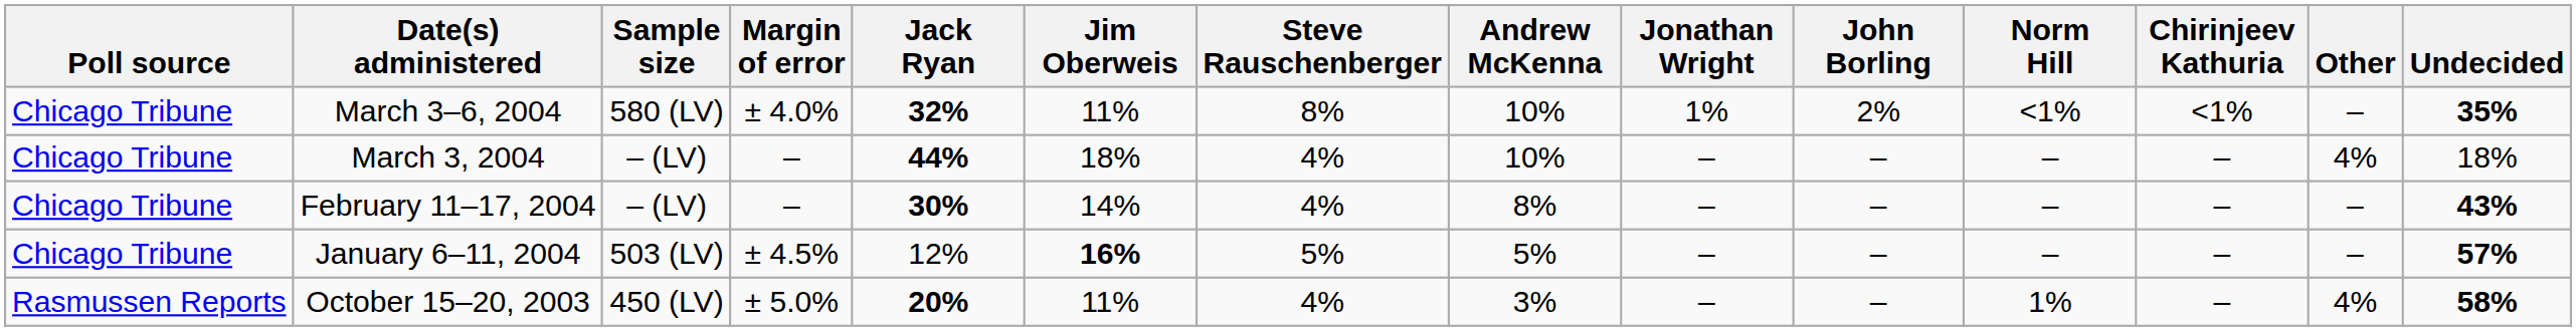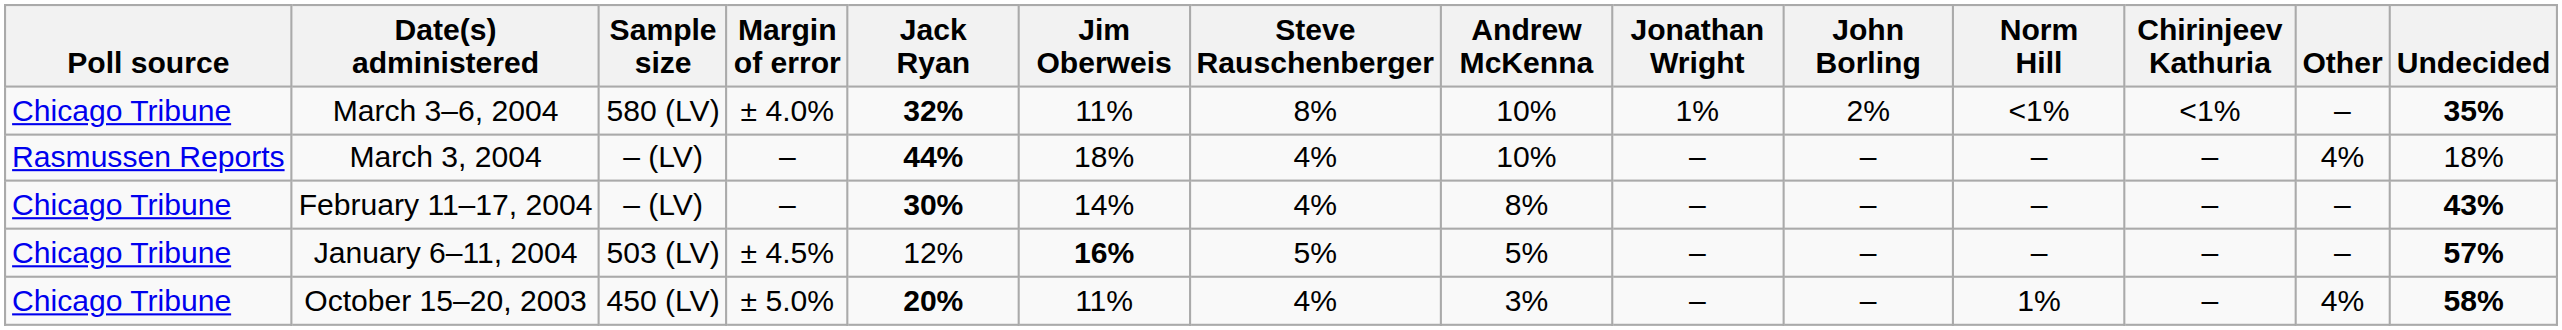 <table class="wikitable" style="font-size:90%;text-align:center;">
 <tr style="vertical-align:bottom">
 <th>Poll source</th>
 <th>Date(s)<br>administered</th>
 <th>Sample<br>size</th>
 <th>Margin<br>of error</th>
 <th style="width:75px;">Jack<br>Ryan</th>
 <th style="width:75px;">Jim<br>Oberweis</th>
 <th style="width:75px;">Steve<br>Rauschenberger</th>
 <th style="width:75px;">Andrew<br>McKenna</th>
 <th style="width:75px;">Jonathan<br>Wright</th>
 <th style="width:75px;">John<br>Borling</th>
 <th style="width:75px;">Norm<br>Hill</th>
 <th style="width:75px;">Chirinjeev<br>Kathuria</th>
 <th>Other</th>
 <th>Undecided</th>
 </tr>
 <tr>
 <td style="text-align:left;"><a href='#'>Chicago Tribune</a></td>
 <td>March 3–6, 2004</td>
 <td>580 (LV)</td>
 <td>± 4.0%</td>
 <td><strong>32%</strong></td>
 <td>11%</td>
 <td>8%</td>
 <td>10%</td>
 <td>1%</td>
 <td>2%</td>
 <td><1%</td>
 <td><1%</td>
 <td>–</td>
 <td><strong>35%</strong></td>
 </tr>
 <tr>
-<td style="text-align:left;"><a href='#'>Chicago Tribune</a></td>
+<td style="text-align:left;"><a href='#'>Rasmussen Reports</a></td>
 <td>March 3, 2004</td>
 <td>– (LV)</td>
 <td>–</td>
 <td><strong>44%</strong></td>
 <td>18%</td>
 <td>4%</td>
 <td>10%</td>
 <td>–</td>
 <td>–</td>
 <td>–</td>
 <td>–</td>
 <td>4%</td>
 <td>18%</td>
 </tr>
 <tr>
 <td style="text-align:left;"><a href='#'>Chicago Tribune</a></td>
 <td>February 11–17, 2004</td>
 <td>– (LV)</td>
 <td>–</td>
 <td><strong>30%</strong></td>
 <td>14%</td>
 <td>4%</td>
 <td>8%</td>
 <td>–</td>
 <td>–</td>
 <td>–</td>
 <td>–</td>
 <td>–</td>
 <td><strong>43%</strong></td>
 </tr>
 <tr>
 <td style="text-align:left;"><a href='#'>Chicago Tribune</a></td>
 <td>January 6–11, 2004</td>
 <td>503 (LV)</td>
 <td>± 4.5%</td>
 <td>12%</td>
 <td><strong>16%</strong></td>
 <td>5%</td>
 <td>5%</td>
 <td>–</td>
 <td>–</td>
 <td>–</td>
 <td>–</td>
 <td>–</td>
 <td><strong>57%</strong></td>
 </tr>
 <tr>
-<td style="text-align:left;"><a href='#'>Rasmussen Reports</a></td>
+<td style="text-align:left;"><a href='#'>Chicago Tribune</a></td>
 <td>October 15–20, 2003</td>
 <td>450 (LV)</td>
 <td>± 5.0%</td>
 <td><strong>20%</strong></td>
 <td>11%</td>
 <td>4%</td>
 <td>3%</td>
 <td>–</td>
 <td>–</td>
 <td>1%</td>
 <td>–</td>
 <td>4%</td>
 <td><strong>58%</strong></td>
 </tr>
 </table>
